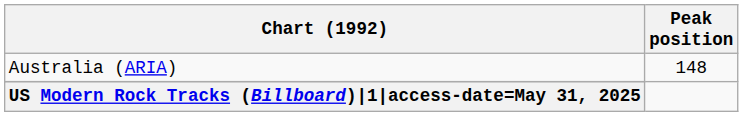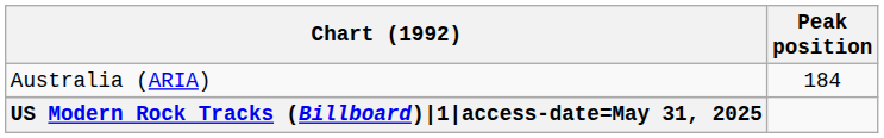 <table class="wikitable sortable">
 <tr>
 <th>Chart (1992)</th>
 <th>Peak<br>position</th>
 </tr>
 <tr>
 <td>Australia (<a href='#'>ARIA</a>)</td>
-<td align="center">148</td>
+<td align="center">184</td>
 </tr>
 <tr>
 </tr>
 <tr>
 <th scope="row">US <a href='#'>Modern Rock Tracks</a> (<em><a href='#'>Billboard</a></em>)|1|access-date=May 31, 2025</th>
 </tr>
 </table>
